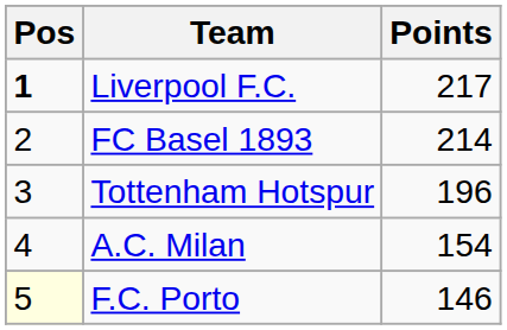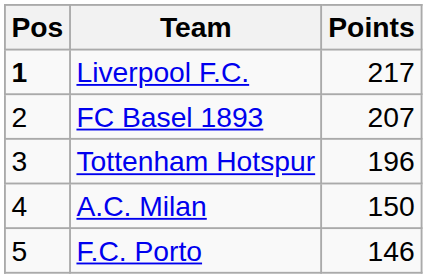 <table class="wikitable" style="font-size: 95%;">
 <tr>
 <th>Pos</th>
 <th>Team</th>
 <th>Points</th>
 </tr>
 <tr>
 <td><strong>1</strong></td>
 <td> <a href='#'>Liverpool F.C.</a></td>
 <td align="right">217</td>
 </tr>
 <tr>
 <td>2</td>
 <td> <a href='#'>FC Basel 1893</a></td>
-<td align="right">214</td>
+<td align="right">207</td>
 </tr>
 <tr>
 <td>3</td>
 <td> <a href='#'>Tottenham Hotspur</a></td>
 <td align="right">196</td>
 </tr>
 <tr>
 <td>4</td>
 <td> <a href='#'>A.C. Milan</a></td>
-<td align="right">154</td>
+<td align="right">150</td>
 </tr>
 <tr>
-<td style="background: lightyellow;">5</td>
+<td>5</td>
 <td> <a href='#'>F.C. Porto</a></td>
 <td align="right">146</td>
 </tr>
 </table>
